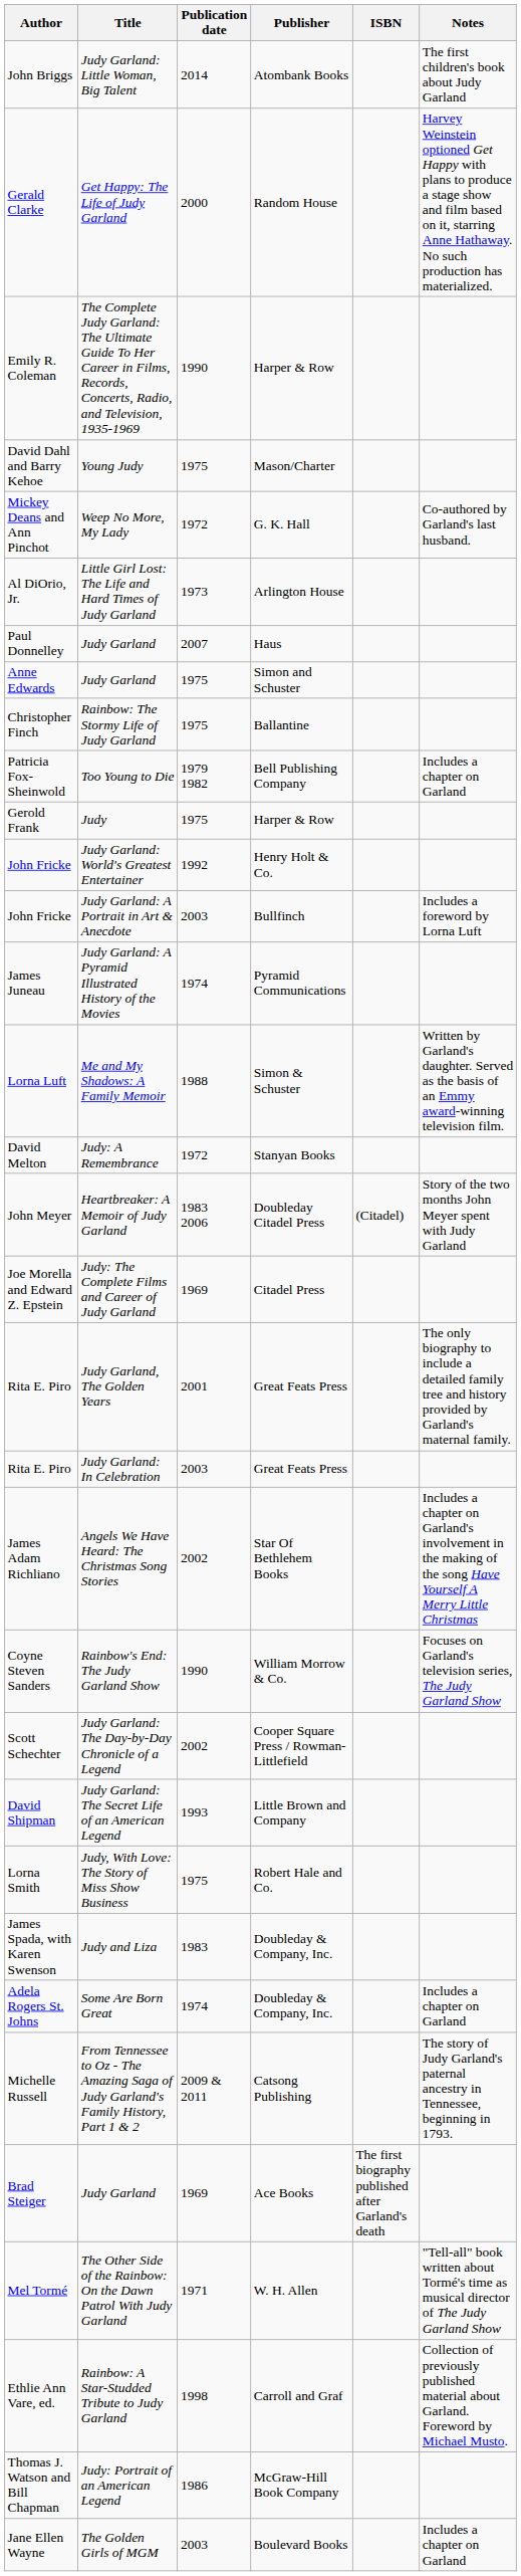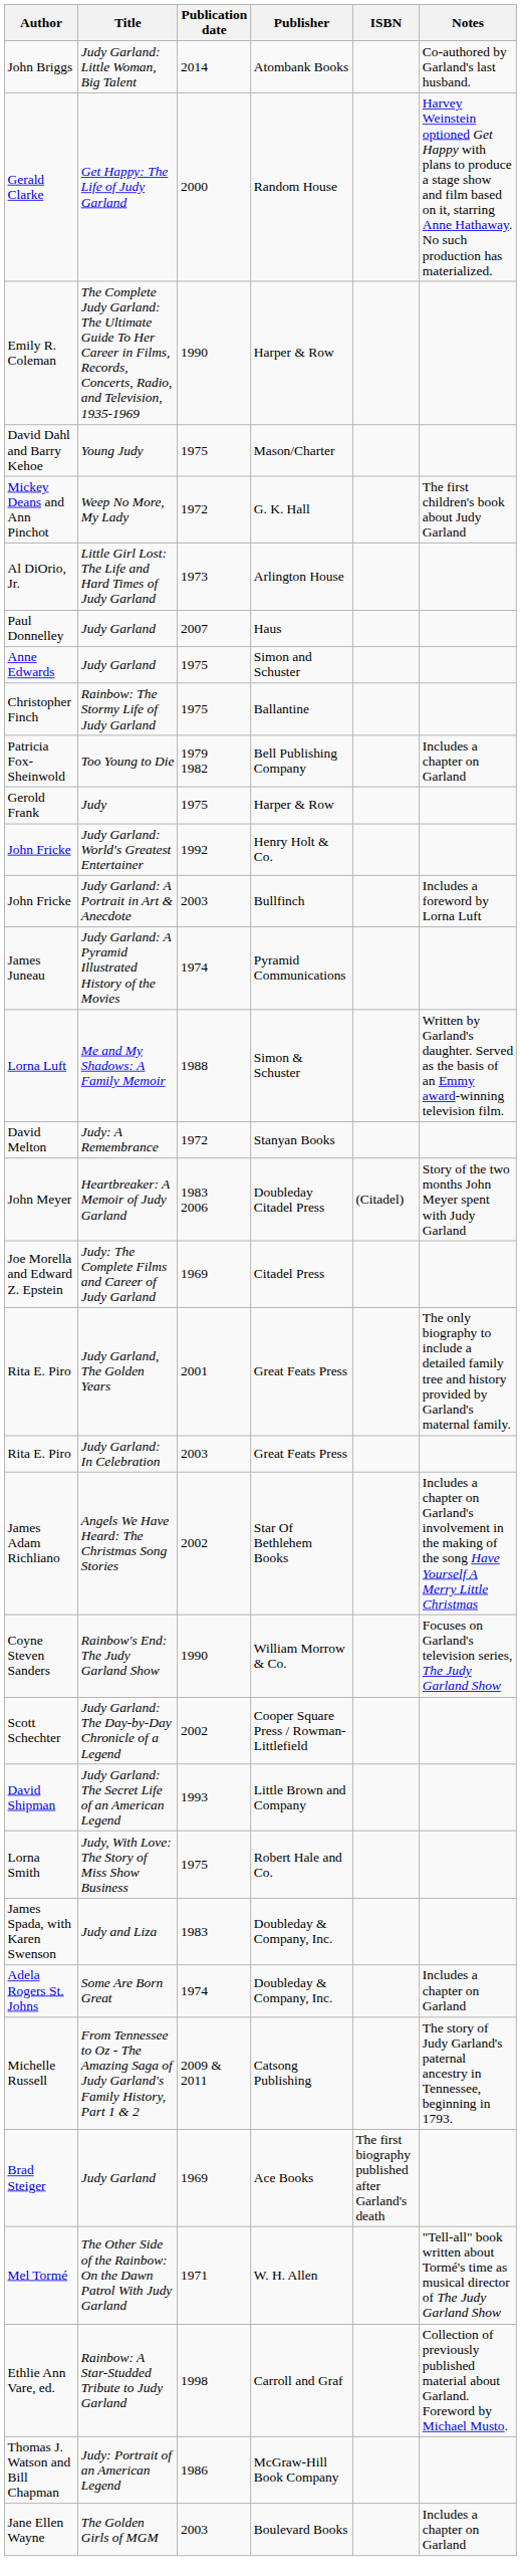 <table class="wikitable sortable">
 <tr>
 <th class="unsortable">Author</th>
 <th>Title</th>
 <th>Publication date</th>
 <th>Publisher</th>
 <th class="unsortable">ISBN</th>
 <th class="unsortable">Notes</th>
 </tr>
 <tr>
 <td>John Briggs</td>
 <td><em>Judy Garland: Little Woman, Big Talent</em></td>
 <td>2014</td>
 <td>Atombank Books</td>
 <td></td>
-<td>The first children's book about Judy Garland</td>
+<td>Co-authored by Garland's last husband.</td>
 </tr>
 <tr>
 <td><a href='#'>Gerald Clarke</a></td>
 <td><em><a href='#'>Get Happy: The Life of Judy Garland</a></em></td>
 <td>2000</td>
 <td>Random House</td>
 <td></td>
 <td><a href='#'>Harvey Weinstein</a> <a href='#'>optioned</a> <em>Get Happy</em> with plans to produce a stage show and film based on it, starring <a href='#'>Anne Hathaway</a>. No such production has materialized.</td>
 </tr>
 <tr>
 <td>Emily R. Coleman</td>
 <td><em>The Complete Judy Garland: The Ultimate Guide To Her Career in Films, Records, Concerts, Radio, and Television, 1935-1969</em></td>
 <td>1990</td>
 <td>Harper & Row</td>
 <td></td>
 <td></td>
 </tr>
 <tr>
 <td>David Dahl and Barry Kehoe</td>
 <td><em>Young Judy</em></td>
 <td>1975</td>
 <td>Mason/Charter</td>
 <td></td>
 <td></td>
 </tr>
 <tr>
 <td><a href='#'>Mickey Deans</a> and Ann Pinchot</td>
 <td><em>Weep No More, My Lady</em></td>
 <td>1972</td>
 <td>G. K. Hall</td>
 <td></td>
-<td>Co-authored by Garland's last husband.</td>
+<td>The first children's book about Judy Garland</td>
 </tr>
 <tr>
 <td>Al DiOrio, Jr.</td>
 <td><em>Little Girl Lost: The Life and Hard Times of Judy Garland</em></td>
 <td>1973</td>
 <td>Arlington House</td>
 <td></td>
 <td></td>
 </tr>
 <tr>
 <td>Paul Donnelley</td>
 <td><em>Judy Garland</em></td>
 <td>2007</td>
 <td>Haus</td>
 <td></td>
 <td></td>
 </tr>
 <tr>
 <td><a href='#'>Anne Edwards</a></td>
 <td><em>Judy Garland</em></td>
 <td>1975</td>
 <td>Simon and Schuster</td>
 <td></td>
 <td></td>
 </tr>
 <tr>
 <td>Christopher Finch</td>
 <td><em>Rainbow: The Stormy Life of Judy Garland</em></td>
 <td>1975</td>
 <td>Ballantine</td>
 <td></td>
 <td></td>
 </tr>
 <tr>
 <td>Patricia Fox-Sheinwold</td>
 <td><em>Too Young to Die</em></td>
 <td>1979 <br> 1982</td>
 <td>Bell Publishing Company</td>
 <td></td>
 <td>Includes a chapter on Garland</td>
 </tr>
 <tr>
 <td>Gerold Frank</td>
 <td><em>Judy</em></td>
 <td>1975</td>
 <td>Harper & Row</td>
 <td></td>
 <td></td>
 </tr>
 <tr>
 <td><a href='#'>John Fricke</a></td>
 <td><em>Judy Garland: World's Greatest Entertainer</em></td>
 <td>1992</td>
 <td>Henry Holt & Co.</td>
 <td></td>
 <td></td>
 </tr>
 <tr>
 <td>John Fricke</td>
 <td><em>Judy Garland: A Portrait in Art & Anecdote</em></td>
 <td>2003</td>
 <td>Bullfinch</td>
 <td></td>
 <td>Includes a foreword by Lorna Luft</td>
 </tr>
 <tr>
 <td>James Juneau</td>
 <td><em>Judy Garland: A Pyramid Illustrated History of the Movies</em></td>
 <td>1974</td>
 <td>Pyramid Communications</td>
 <td></td>
 <td></td>
 </tr>
 <tr>
 <td><a href='#'>Lorna Luft</a></td>
 <td><em><a href='#'>Me and My Shadows: A Family Memoir</a></em></td>
 <td>1988</td>
 <td>Simon & Schuster</td>
 <td></td>
 <td>Written by Garland's daughter. Served as the basis of an <a href='#'>Emmy award</a>-winning television film.</td>
 </tr>
 <tr>
 <td>David Melton</td>
 <td><em>Judy: A Remembrance</em></td>
 <td>1972</td>
 <td>Stanyan Books</td>
 <td></td>
 <td></td>
 </tr>
 <tr>
 <td>John Meyer</td>
 <td><em>Heartbreaker: A Memoir of Judy Garland</em></td>
 <td>1983 <br> 2006</td>
 <td>Doubleday <br> Citadel Press</td>
 <td> (Citadel)</td>
 <td>Story of the two months John Meyer spent with Judy Garland</td>
 </tr>
 <tr>
 <td>Joe Morella and Edward Z. Epstein</td>
 <td><em>Judy: The Complete Films and Career of Judy Garland</em></td>
 <td>1969</td>
 <td>Citadel Press</td>
 <td></td>
 <td></td>
 </tr>
 <tr>
 <td>Rita E. Piro</td>
 <td><em>Judy Garland, The Golden Years</em></td>
 <td>2001</td>
 <td>Great Feats Press</td>
 <td></td>
 <td>The only biography to include a detailed family tree and history provided by Garland's maternal family.</td>
 </tr>
 <tr>
 <td>Rita E. Piro</td>
 <td><em>Judy Garland: In Celebration</em></td>
 <td>2003</td>
 <td>Great Feats Press</td>
 <td></td>
 <td></td>
 </tr>
 <tr>
 <td>James Adam Richliano</td>
 <td><em>Angels We Have Heard: The Christmas Song Stories</em></td>
 <td>2002</td>
 <td>Star Of Bethlehem Books</td>
 <td></td>
 <td>Includes a chapter on Garland's involvement in the making of the song <em><a href='#'>Have Yourself A Merry Little Christmas</a></em></td>
 </tr>
 <tr>
 <td>Coyne Steven Sanders</td>
 <td><em>Rainbow's End: The Judy Garland Show</em></td>
 <td>1990</td>
 <td>William Morrow & Co.</td>
 <td></td>
 <td>Focuses on Garland's television series, <em><a href='#'>The Judy Garland Show</a></em></td>
 </tr>
 <tr>
 <td>Scott Schechter</td>
 <td><em>Judy Garland: The Day-by-Day Chronicle of a Legend</em></td>
 <td>2002</td>
 <td>Cooper Square Press / Rowman-Littlefield</td>
 <td></td>
 <td></td>
 </tr>
 <tr>
 <td><a href='#'>David Shipman</a></td>
 <td><em>Judy Garland: The Secret Life of an American Legend</em></td>
 <td>1993</td>
 <td>Little Brown and Company</td>
 <td></td>
 <td></td>
 </tr>
 <tr>
 <td>Lorna Smith</td>
 <td><em>Judy, With Love: The Story of Miss Show Business</em></td>
 <td>1975</td>
 <td>Robert Hale and Co.</td>
 <td></td>
 <td></td>
 </tr>
 <tr>
 <td>James Spada, with Karen Swenson</td>
 <td><em>Judy and Liza</em></td>
 <td>1983</td>
 <td>Doubleday & Company, Inc.</td>
 <td></td>
 <td></td>
 </tr>
 <tr>
 <td><a href='#'>Adela Rogers St. Johns</a></td>
 <td><em>Some Are Born Great</em></td>
 <td>1974</td>
 <td>Doubleday & Company, Inc.</td>
 <td></td>
 <td>Includes a chapter on Garland</td>
 </tr>
 <tr>
 <td>Michelle Russell</td>
 <td><em>From Tennessee to Oz - The Amazing Saga of Judy Garland's Family History, Part 1 & 2</em></td>
 <td>2009 & 2011</td>
 <td>Catsong Publishing</td>
 <td></td>
 <td>The story of Judy Garland's paternal ancestry in Tennessee, beginning in 1793.</td>
 </tr>
 <tr>
 <td><a href='#'>Brad Steiger</a></td>
 <td><em>Judy Garland</em></td>
 <td>1969</td>
 <td>Ace Books</td>
 <td> The first biography published after Garland's death</td>
 </tr>
 <tr>
 <td><a href='#'>Mel Tormé</a></td>
 <td><em>The Other Side of the Rainbow: On the Dawn Patrol With Judy Garland</em></td>
 <td>1971</td>
 <td>W. H. Allen</td>
 <td></td>
 <td>"Tell-all" book written about Tormé's time as musical director of <em>The Judy Garland Show</em></td>
 </tr>
 <tr>
 <td>Ethlie Ann Vare, ed.</td>
 <td><em>Rainbow: A Star-Studded Tribute to Judy Garland</em></td>
 <td>1998</td>
 <td>Carroll and Graf</td>
 <td></td>
 <td>Collection of previously published material about Garland. Foreword by <a href='#'>Michael Musto</a>.</td>
 </tr>
 <tr>
 <td>Thomas J. Watson and Bill Chapman</td>
 <td><em>Judy: Portrait of an American Legend</em></td>
 <td>1986</td>
 <td>McGraw-Hill Book Company</td>
 <td></td>
 <td></td>
 </tr>
 <tr>
 <td>Jane Ellen Wayne</td>
 <td><em>The Golden Girls of MGM</em></td>
 <td>2003</td>
 <td>Boulevard Books</td>
 <td></td>
 <td>Includes a chapter on Garland</td>
 </tr>
 </table>
